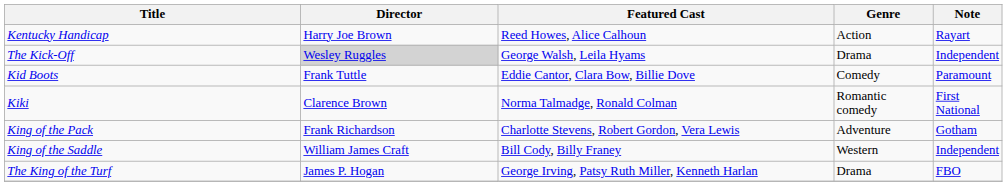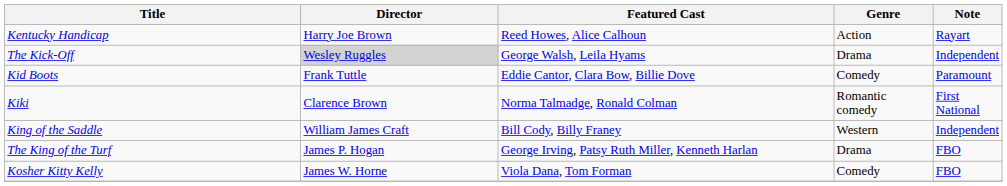 <table class="wikitable">
 <tr>
 <th style="width:30%;">Title</th>
 <th style="width:20%;">Director</th>
 <th style="width:34%;">Featured Cast</th>
 <th style="width:10%;">Genre</th>
 <th style="width:10%;">Note</th>
 </tr>
 <tr>
 <td><em><a href='#'>Kentucky Handicap</a></em></td>
 <td><a href='#'>Harry Joe Brown</a></td>
 <td><a href='#'>Reed Howes</a>, <a href='#'>Alice Calhoun</a></td>
 <td>Action</td>
 <td><a href='#'>Rayart</a></td>
 </tr>
 <tr>
 <td><em><a href='#'>The Kick-Off</a></em></td>
 <td style="background: lightgrey;"><a href='#'>Wesley Ruggles</a></td>
 <td><a href='#'>George Walsh</a>, <a href='#'>Leila Hyams</a></td>
 <td>Drama</td>
 <td><a href='#'>Independent</a></td>
 </tr>
 <tr>
 <td><em><a href='#'>Kid Boots</a></em></td>
 <td><a href='#'>Frank Tuttle</a></td>
 <td><a href='#'>Eddie Cantor</a>, <a href='#'>Clara Bow</a>, <a href='#'>Billie Dove</a></td>
 <td>Comedy</td>
 <td><a href='#'>Paramount</a></td>
 </tr>
 <tr>
 <td><em><a href='#'>Kiki</a></em></td>
 <td><a href='#'>Clarence Brown</a></td>
 <td><a href='#'>Norma Talmadge</a>, <a href='#'>Ronald Colman</a></td>
 <td>Romantic comedy</td>
 <td><a href='#'>First National</a></td>
 </tr>
 <tr>
-<td><em><a href='#'>King of the Pack</a></em></td>
-<td><a href='#'>Frank Richardson</a></td>
-<td><a href='#'>Charlotte Stevens</a>, <a href='#'>Robert Gordon</a>, <a href='#'>Vera Lewis</a></td>
-<td>Adventure</td>
-<td><a href='#'>Gotham</a></td>
-</tr>
-<tr>
 <td><em><a href='#'>King of the Saddle</a></em></td>
 <td><a href='#'>William James Craft</a></td>
 <td><a href='#'>Bill Cody</a>, <a href='#'>Billy Franey</a></td>
 <td>Western</td>
 <td><a href='#'>Independent</a></td>
 </tr>
 <tr>
 <td><em><a href='#'>The King of the Turf</a></em></td>
 <td><a href='#'>James P. Hogan</a></td>
 <td><a href='#'>George Irving</a>, <a href='#'>Patsy Ruth Miller</a>, <a href='#'>Kenneth Harlan</a></td>
 <td>Drama</td>
 <td><a href='#'>FBO</a></td>
 </tr>
 <tr>
+<td><em><a href='#'>Kosher Kitty Kelly</a></em></td>
+<td><a href='#'>James W. Horne</a></td>
+<td><a href='#'>Viola Dana</a>, <a href='#'>Tom Forman</a></td>
+<td>Comedy</td>
+<td><a href='#'>FBO</a></td>
+</tr>
+<tr>
 </tr>
 </table>
